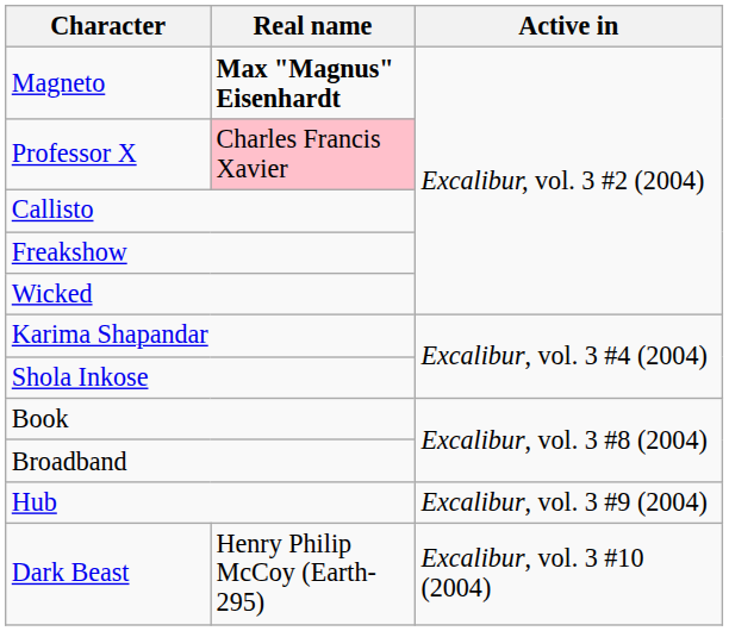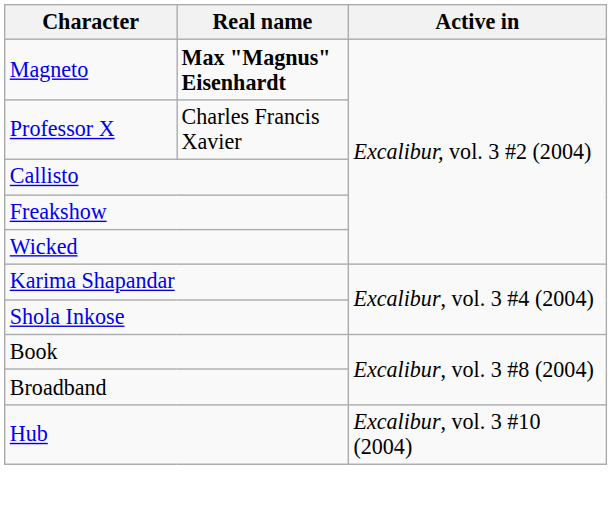 <table class="wikitable" style="width:70%;">
 <tr>
 <th style="width:20%;">Character</th>
 <th style="width:20%;">Real name</th>
 <th style="width:30%;">Active in</th>
 </tr>
 <tr>
 <td><a href='#'>Magneto</a></td>
 <td><strong>Max "Magnus" Eisenhardt</strong></td>
 <td rowspan="5"><em>Excalibur,</em> vol. 3 #2 (2004)</td>
 </tr>
 <tr>
 <td><a href='#'>Professor X</a></td>
-<td style="background: pink;">Charles Francis Xavier</td>
+<td>Charles Francis Xavier</td>
 </tr>
 <tr>
 <td colspan="2"><a href='#'>Callisto</a></td>
 </tr>
 <tr>
 <td colspan="2"><a href='#'>Freakshow</a></td>
 </tr>
 <tr>
 <td colspan="2"><a href='#'>Wicked</a></td>
 </tr>
 <tr>
 <td colspan="2"><a href='#'>Karima Shapandar</a></td>
 <td rowspan ="2"><em>Excalibur</em>, vol. 3 #4 (2004)</td>
 </tr>
 <tr>
 <td colspan="2"><a href='#'>Shola Inkose</a></td>
 </tr>
 <tr>
 <td colspan="2">Book</td>
 <td rowspan="2"><em>Excalibur</em>, vol. 3 #8 (2004)</td>
 </tr>
 <tr>
 <td colspan="2">Broadband</td>
 </tr>
 <tr>
 <td colspan="2"><a href='#'>Hub</a></td>
-<td rowspan="1"><em>Excalibur</em>, vol. 3 #9 (2004)</td>
-</tr>
-<tr>
-<td><a href='#'>Dark Beast</a></td>
-<td>Henry Philip McCoy (Earth-295)</td>
 <td rowspan ="1"><em>Excalibur</em>, vol. 3 #10 (2004)</td>
 </tr>
 </table>
